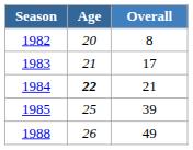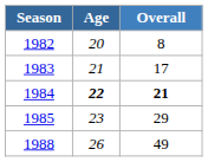 <table class="wikitable" style="font-size:95%; text-align:center; border:grey solid 1px; border-collapse:collapse; background:#ffffff;">
 <tr>
 <th style="background-color:#369; color:white; width:60px;"> Season </th>
 <th style="background-color:#369; color:white; width:40px;"> Age </th>
 <th style="background-color:#4180be; color:white; width:75px;">Overall</th>
 </tr>
 <tr>
 <td><a href='#'>1982</a></td>
 <td><em>20</em></td>
 <td>8</td>
 </tr>
 <tr>
 <td><a href='#'>1983</a></td>
 <td><em>21</em></td>
 <td>17</td>
 </tr>
 <tr>
 <td><a href='#'>1984</a></td>
 <td><strong><em>22</em></strong></td>
-<td>21</td>
+<td><strong>21</strong></td>
 </tr>
 <tr>
 <td><a href='#'>1985</a></td>
-<td><em>25</em></td>
-<td>39</td>
+<td><em>23</em></td>
+<td>29</td>
 </tr>
 <tr>
 <td><a href='#'>1988</a></td>
 <td><em>26</em></td>
 <td>49</td>
 </tr>
 </table>
